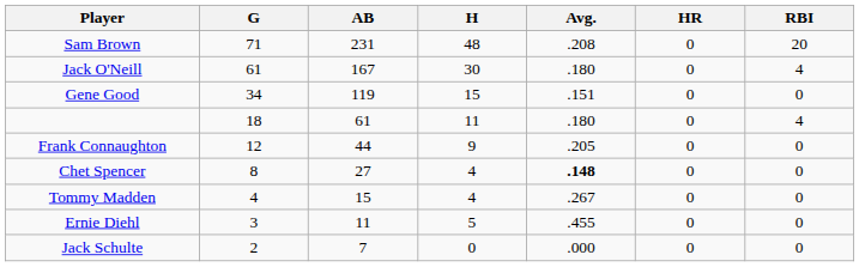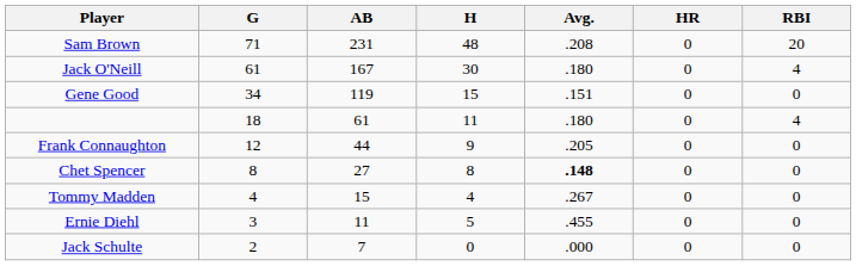 <table class="wikitable sortable">
 <tr>
 <th bgcolor="#DDDDFF" width="16%">Player</th>
 <th bgcolor="#DDDDFF" width="9%">G</th>
 <th bgcolor="#DDDDFF" width="9%">AB</th>
 <th bgcolor="#DDDDFF" width="9%">H</th>
 <th bgcolor="#DDDDFF" width="9%">Avg.</th>
 <th bgcolor="#DDDDFF" width="9%">HR</th>
 <th bgcolor="#DDDDFF" width="9%">RBI</th>
 </tr>
 <tr align="center">
 <td><a href='#'>Sam Brown</a></td>
 <td>71</td>
 <td>231</td>
 <td>48</td>
 <td>.208</td>
 <td>0</td>
 <td>20</td>
 </tr>
 <tr align=center>
 <td><a href='#'>Jack O'Neill</a></td>
 <td>61</td>
 <td>167</td>
 <td>30</td>
 <td>.180</td>
 <td>0</td>
 <td>4</td>
 </tr>
 <tr align=center>
 <td><a href='#'>Gene Good</a></td>
 <td>34</td>
 <td>119</td>
 <td>15</td>
 <td>.151</td>
 <td>0</td>
 <td>0</td>
 </tr>
 <tr align=center>
 <td></td>
 <td>18</td>
 <td>61</td>
 <td>11</td>
 <td>.180</td>
 <td>0</td>
 <td>4</td>
 </tr>
 <tr align="center">
 <td><a href='#'>Frank Connaughton</a></td>
 <td>12</td>
 <td>44</td>
 <td>9</td>
 <td>.205</td>
 <td>0</td>
 <td>0</td>
 </tr>
 <tr align=center>
 <td><a href='#'>Chet Spencer</a></td>
 <td>8</td>
 <td>27</td>
-<td>4</td>
+<td>8</td>
 <td><strong>.148</strong></td>
 <td>0</td>
 <td>0</td>
 </tr>
 <tr align=center>
 <td><a href='#'>Tommy Madden</a></td>
 <td>4</td>
 <td>15</td>
 <td>4</td>
 <td>.267</td>
 <td>0</td>
 <td>0</td>
 </tr>
 <tr align=center>
 <td><a href='#'>Ernie Diehl</a></td>
 <td>3</td>
 <td>11</td>
 <td>5</td>
 <td>.455</td>
 <td>0</td>
 <td>0</td>
 </tr>
 <tr align=center>
 <td><a href='#'>Jack Schulte</a></td>
 <td>2</td>
 <td>7</td>
 <td>0</td>
 <td>.000</td>
 <td>0</td>
 <td>0</td>
 </tr>
 </table>
